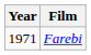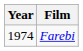 <table class="wikitable sortable">
 <tr>
 <th>Year</th>
 <th>Film</th>
 </tr>
 <tr>
-<td>1971</td>
+<td>1974</td>
 <td><em><a href='#'>Farebi</a></em></td>
 </tr>
 </table>
